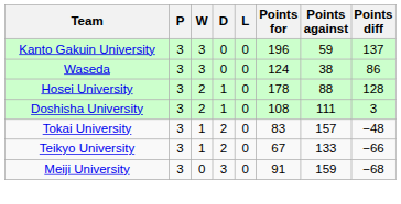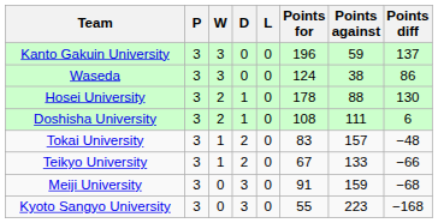 <table class="wikitable" style="text-align: center;">
 <tr>
 <th style="width:200px;">Team</th>
 <th width="20">P</th>
 <th width="20">W</th>
 <th width="20">D</th>
 <th width="20">L</th>
 <th width="20">Points for</th>
 <th width="20">Points against</th>
 <th width="25">Points diff</th>
 </tr>
 <tr style="background:#cfc;">
 <td><a href='#'>Kanto Gakuin University</a></td>
 <td>3</td>
 <td>3</td>
 <td>0</td>
 <td>0</td>
 <td>196</td>
 <td>59</td>
 <td>137</td>
 </tr>
 <tr style="background:#cfc;">
 <td><a href='#'>Waseda</a></td>
 <td>3</td>
 <td>3</td>
 <td>0</td>
 <td>0</td>
 <td>124</td>
 <td>38</td>
 <td>86</td>
 </tr>
 <tr style="background:#cfc;">
 <td><a href='#'>Hosei University</a></td>
 <td>3</td>
 <td>2</td>
 <td>1</td>
 <td>0</td>
 <td>178</td>
 <td>88</td>
-<td>128</td>
+<td>130</td>
 </tr>
 <tr style="background:#cfc;">
 <td><a href='#'>Doshisha University</a></td>
 <td>3</td>
 <td>2</td>
 <td>1</td>
 <td>0</td>
 <td>108</td>
 <td>111</td>
-<td>3</td>
+<td>6</td>
 </tr>
 <tr>
 <td><a href='#'>Tokai University</a></td>
 <td>3</td>
 <td>1</td>
 <td>2</td>
 <td>0</td>
 <td>83</td>
 <td>157</td>
 <td>−48</td>
 </tr>
 <tr>
 <td><a href='#'>Teikyo University</a></td>
 <td>3</td>
 <td>1</td>
 <td>2</td>
 <td>0</td>
 <td>67</td>
 <td>133</td>
 <td>−66</td>
 </tr>
 <tr>
 <td><a href='#'>Meiji University</a></td>
 <td>3</td>
 <td>0</td>
 <td>3</td>
 <td>0</td>
 <td>91</td>
 <td>159</td>
 <td>−68</td>
 </tr>
+<tr>
+<td><a href='#'>Kyoto Sangyo University</a></td>
+<td>3</td>
+<td>0</td>
+<td>3</td>
+<td>0</td>
+<td>55</td>
+<td>223</td>
+<td>−168</td>
+</tr>
 </table>
